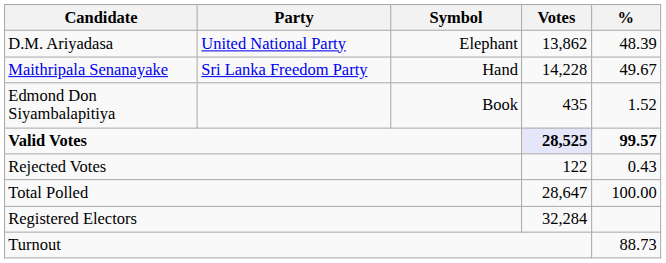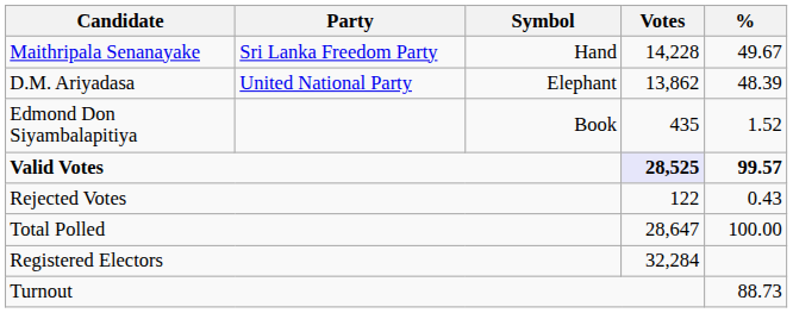 <table class="wikitable" border="1" style="text-align:right;">
 <tr>
 <th align=left width="180">Candidate</th>
 <th align=left width="180">Party</th>
 <th align=left width="120">Symbol</th>
 <th align=left width="60">Votes</th>
 <th align=left width="60">%</th>
 </tr>
 <tr>
+<td align=left><a href='#'>Maithripala Senanayake</a></td>
+<td align=left><a href='#'>Sri Lanka Freedom Party</a></td>
+<td>Hand</td>
+<td>14,228</td>
+<td>49.67</td>
+</tr>
+<tr>
 <td align=left>D.M. Ariyadasa</td>
 <td align=left><a href='#'>United National Party</a></td>
 <td>Elephant</td>
 <td>13,862</td>
 <td>48.39</td>
-</tr>
-<tr>
-<td align=left><a href='#'>Maithripala Senanayake</a></td>
-<td align=left><a href='#'>Sri Lanka Freedom Party</a></td>
-<td>Hand</td>
-<td>14,228</td>
-<td>49.67</td>
 </tr>
 <tr>
 <td align=left>Edmond Don Siyambalapitiya</td>
 <td align=left></td>
 <td>Book</td>
 <td>435</td>
 <td>1.52</td>
 </tr>
 <tr>
 <td align=left colspan=3><strong>Valid Votes</strong></td>
 <td style="background: lavender;"><strong>28,525</strong></td>
 <td><strong>99.57</strong></td>
 </tr>
 <tr>
 <td align=left colspan=3>Rejected Votes</td>
 <td>122</td>
 <td>0.43</td>
 </tr>
 <tr>
 <td align=left colspan=3>Total Polled</td>
 <td>28,647</td>
 <td>100.00</td>
 </tr>
 <tr>
 <td align=left colspan=3>Registered Electors</td>
 <td>32,284</td>
 <td></td>
 </tr>
 <tr>
 <td align=left colspan=4>Turnout</td>
 <td>88.73</td>
 </tr>
 </table>
